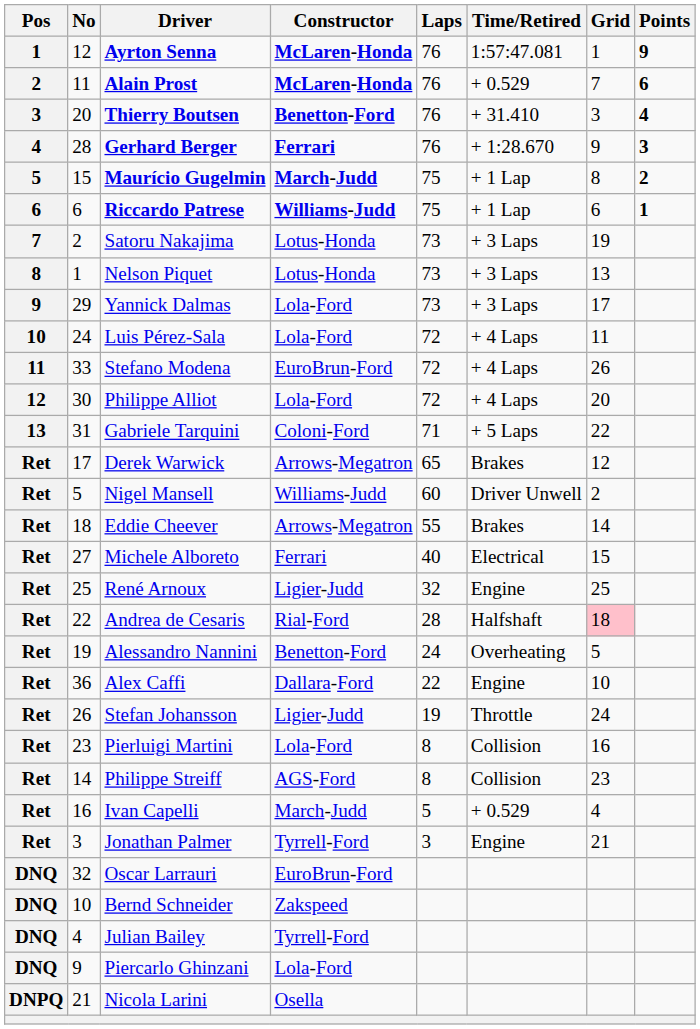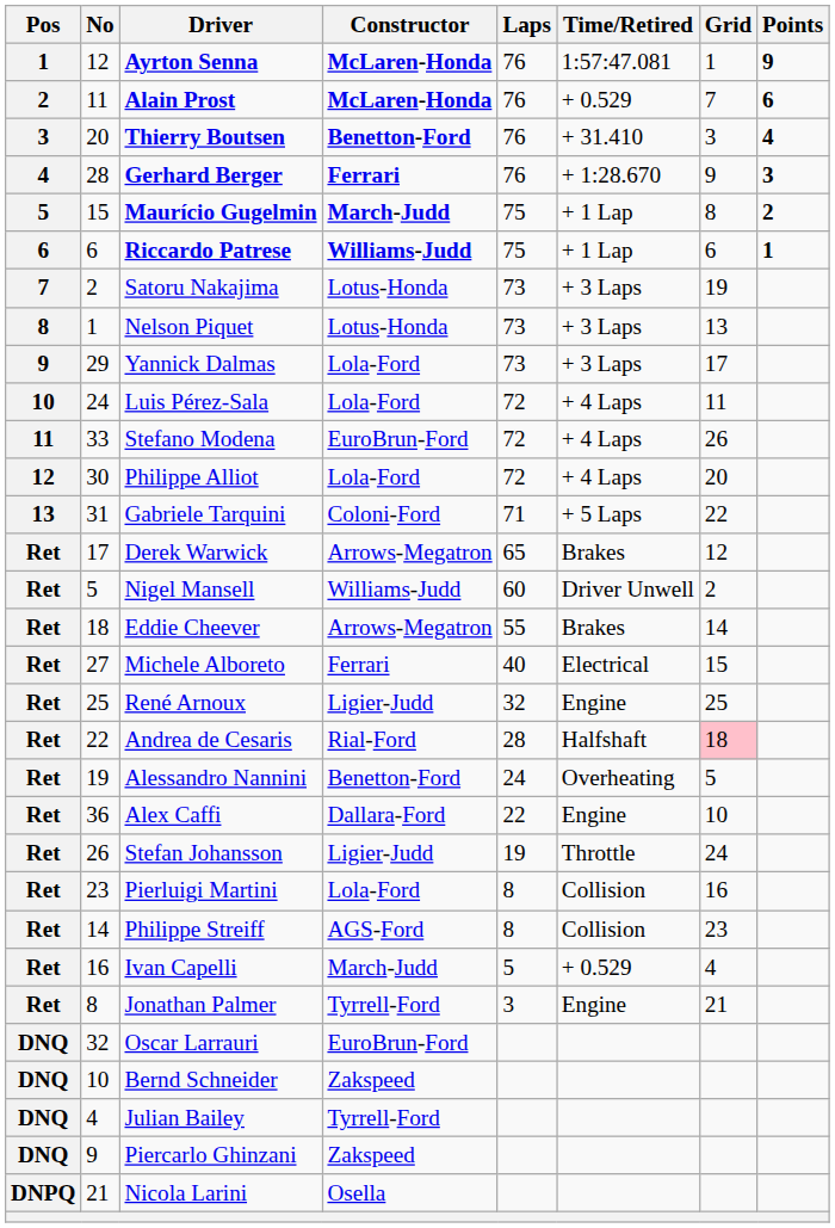 <table class="wikitable" style="font-size: 95%;">
 <tr>
 <th>Pos</th>
 <th>No</th>
 <th>Driver</th>
 <th>Constructor</th>
 <th>Laps</th>
 <th>Time/Retired</th>
 <th>Grid</th>
 <th>Points</th>
 </tr>
 <tr>
 <th>1</th>
 <td>12</td>
 <td> <strong><a href='#'>Ayrton Senna</a></strong></td>
 <td><strong><a href='#'>McLaren</a>-<a href='#'>Honda</a></strong></td>
 <td>76</td>
 <td>1:57:47.081</td>
 <td>1</td>
 <td><strong>9</strong></td>
 </tr>
 <tr>
 <th>2</th>
 <td>11</td>
 <td> <strong><a href='#'>Alain Prost</a></strong></td>
 <td><strong><a href='#'>McLaren</a>-<a href='#'>Honda</a></strong></td>
 <td>76</td>
 <td>+ 0.529</td>
 <td>7</td>
 <td><strong>6</strong></td>
 </tr>
 <tr>
 <th>3</th>
 <td>20</td>
 <td> <strong><a href='#'>Thierry Boutsen</a></strong></td>
 <td><strong><a href='#'>Benetton</a>-<a href='#'>Ford</a></strong></td>
 <td>76</td>
 <td>+ 31.410</td>
 <td>3</td>
 <td><strong>4</strong></td>
 </tr>
 <tr>
 <th>4</th>
 <td>28</td>
 <td> <strong><a href='#'>Gerhard Berger</a></strong></td>
 <td><strong><a href='#'>Ferrari</a></strong></td>
 <td>76</td>
 <td>+ 1:28.670</td>
 <td>9</td>
 <td><strong>3</strong></td>
 </tr>
 <tr>
 <th>5</th>
 <td>15</td>
 <td> <strong><a href='#'>Maurício Gugelmin</a></strong></td>
 <td><strong><a href='#'>March</a>-<a href='#'>Judd</a></strong></td>
 <td>75</td>
 <td>+ 1 Lap</td>
 <td>8</td>
 <td><strong>2</strong></td>
 </tr>
 <tr>
 <th>6</th>
 <td>6</td>
 <td> <strong><a href='#'>Riccardo Patrese</a></strong></td>
 <td><strong><a href='#'>Williams</a>-<a href='#'>Judd</a></strong></td>
 <td>75</td>
 <td>+ 1 Lap</td>
 <td>6</td>
 <td><strong>1</strong></td>
 </tr>
 <tr>
 <th>7</th>
 <td>2</td>
 <td> <a href='#'>Satoru Nakajima</a></td>
 <td><a href='#'>Lotus</a>-<a href='#'>Honda</a></td>
 <td>73</td>
 <td>+ 3 Laps</td>
 <td>19</td>
 <td> </td>
 </tr>
 <tr>
 <th>8</th>
 <td>1</td>
 <td> <a href='#'>Nelson Piquet</a></td>
 <td><a href='#'>Lotus</a>-<a href='#'>Honda</a></td>
 <td>73</td>
 <td>+ 3 Laps</td>
 <td>13</td>
 <td> </td>
 </tr>
 <tr>
 <th>9</th>
 <td>29</td>
 <td> <a href='#'>Yannick Dalmas</a></td>
 <td><a href='#'>Lola</a>-<a href='#'>Ford</a></td>
 <td>73</td>
 <td>+ 3 Laps</td>
 <td>17</td>
 <td> </td>
 </tr>
 <tr>
 <th>10</th>
 <td>24</td>
 <td> <a href='#'>Luis Pérez-Sala</a></td>
 <td><a href='#'>Lola</a>-<a href='#'>Ford</a></td>
 <td>72</td>
 <td>+ 4 Laps</td>
 <td>11</td>
 <td> </td>
 </tr>
 <tr>
 <th>11</th>
 <td>33</td>
 <td> <a href='#'>Stefano Modena</a></td>
 <td><a href='#'>EuroBrun</a>-<a href='#'>Ford</a></td>
 <td>72</td>
 <td>+ 4 Laps</td>
 <td>26</td>
 <td> </td>
 </tr>
 <tr>
 <th>12</th>
 <td>30</td>
 <td> <a href='#'>Philippe Alliot</a></td>
 <td><a href='#'>Lola</a>-<a href='#'>Ford</a></td>
 <td>72</td>
 <td>+ 4 Laps</td>
 <td>20</td>
 <td> </td>
 </tr>
 <tr>
 <th>13</th>
 <td>31</td>
 <td> <a href='#'>Gabriele Tarquini</a></td>
 <td><a href='#'>Coloni</a>-<a href='#'>Ford</a></td>
 <td>71</td>
 <td>+ 5 Laps</td>
 <td>22</td>
 <td> </td>
 </tr>
 <tr>
 <th>Ret</th>
 <td>17</td>
 <td> <a href='#'>Derek Warwick</a></td>
 <td><a href='#'>Arrows</a>-<a href='#'>Megatron</a></td>
 <td>65</td>
 <td>Brakes</td>
 <td>12</td>
 <td> </td>
 </tr>
 <tr>
 <th>Ret</th>
 <td>5</td>
 <td> <a href='#'>Nigel Mansell</a></td>
 <td><a href='#'>Williams</a>-<a href='#'>Judd</a></td>
 <td>60</td>
 <td>Driver Unwell</td>
 <td>2</td>
 <td> </td>
 </tr>
 <tr>
 <th>Ret</th>
 <td>18</td>
 <td> <a href='#'>Eddie Cheever</a></td>
 <td><a href='#'>Arrows</a>-<a href='#'>Megatron</a></td>
 <td>55</td>
 <td>Brakes</td>
 <td>14</td>
 <td> </td>
 </tr>
 <tr>
 <th>Ret</th>
 <td>27</td>
 <td> <a href='#'>Michele Alboreto</a></td>
 <td><a href='#'>Ferrari</a></td>
 <td>40</td>
 <td>Electrical</td>
 <td>15</td>
 <td> </td>
 </tr>
 <tr>
 <th>Ret</th>
 <td>25</td>
 <td> <a href='#'>René Arnoux</a></td>
 <td><a href='#'>Ligier</a>-<a href='#'>Judd</a></td>
 <td>32</td>
 <td>Engine</td>
 <td>25</td>
 <td> </td>
 </tr>
 <tr>
 <th>Ret</th>
 <td>22</td>
 <td> <a href='#'>Andrea de Cesaris</a></td>
 <td><a href='#'>Rial</a>-<a href='#'>Ford</a></td>
 <td>28</td>
 <td>Halfshaft</td>
 <td style="background: pink;">18</td>
 <td> </td>
 </tr>
 <tr>
 <th>Ret</th>
 <td>19</td>
 <td> <a href='#'>Alessandro Nannini</a></td>
 <td><a href='#'>Benetton</a>-<a href='#'>Ford</a></td>
 <td>24</td>
 <td>Overheating</td>
 <td>5</td>
 <td> </td>
 </tr>
 <tr>
 <th>Ret</th>
 <td>36</td>
 <td> <a href='#'>Alex Caffi</a></td>
 <td><a href='#'>Dallara</a>-<a href='#'>Ford</a></td>
 <td>22</td>
 <td>Engine</td>
 <td>10</td>
 <td> </td>
 </tr>
 <tr>
 <th>Ret</th>
 <td>26</td>
 <td> <a href='#'>Stefan Johansson</a></td>
 <td><a href='#'>Ligier</a>-<a href='#'>Judd</a></td>
 <td>19</td>
 <td>Throttle</td>
 <td>24</td>
 <td> </td>
 </tr>
 <tr>
 <th>Ret</th>
 <td>23</td>
 <td> <a href='#'>Pierluigi Martini</a></td>
 <td><a href='#'>Lola</a>-<a href='#'>Ford</a></td>
 <td>8</td>
 <td>Collision</td>
 <td>16</td>
 <td> </td>
 </tr>
 <tr>
 <th>Ret</th>
 <td>14</td>
 <td> <a href='#'>Philippe Streiff</a></td>
 <td><a href='#'>AGS</a>-<a href='#'>Ford</a></td>
 <td>8</td>
 <td>Collision</td>
 <td>23</td>
 <td> </td>
 </tr>
 <tr>
 <th>Ret</th>
 <td>16</td>
 <td> <a href='#'>Ivan Capelli</a></td>
 <td><a href='#'>March</a>-<a href='#'>Judd</a></td>
 <td>5</td>
 <td>+ 0.529</td>
 <td>4</td>
 <td> </td>
 </tr>
 <tr>
 <th>Ret</th>
-<td>3</td>
+<td>8</td>
 <td> <a href='#'>Jonathan Palmer</a></td>
 <td><a href='#'>Tyrrell</a>-<a href='#'>Ford</a></td>
 <td>3</td>
 <td>Engine</td>
 <td>21</td>
 <td> </td>
 </tr>
 <tr>
 <th>DNQ</th>
 <td>32</td>
 <td> <a href='#'>Oscar Larrauri</a></td>
 <td><a href='#'>EuroBrun</a>-<a href='#'>Ford</a></td>
 <td> </td>
 <td></td>
 <td></td>
 <td> </td>
 </tr>
 <tr>
 <th>DNQ</th>
 <td>10</td>
 <td> <a href='#'>Bernd Schneider</a></td>
 <td><a href='#'>Zakspeed</a></td>
 <td> </td>
 <td></td>
 <td></td>
 <td> </td>
 </tr>
 <tr>
 <th>DNQ</th>
 <td>4</td>
 <td> <a href='#'>Julian Bailey</a></td>
 <td><a href='#'>Tyrrell</a>-<a href='#'>Ford</a></td>
 <td> </td>
 <td></td>
 <td></td>
 <td> </td>
 </tr>
 <tr>
 <th>DNQ</th>
 <td>9</td>
 <td> <a href='#'>Piercarlo Ghinzani</a></td>
-<td><a href='#'>Lola</a>-<a href='#'>Ford</a></td>
+<td><a href='#'>Zakspeed</a></td>
 <td> </td>
 <td></td>
 <td></td>
 <td> </td>
 </tr>
 <tr>
 <th>DNPQ</th>
 <td>21</td>
 <td> <a href='#'>Nicola Larini</a></td>
 <td><a href='#'>Osella</a></td>
 <td></td>
 <td></td>
 <td></td>
 <td> </td>
 </tr>
 <tr>
 <th colspan="8"></th>
 </tr>
 </table>
